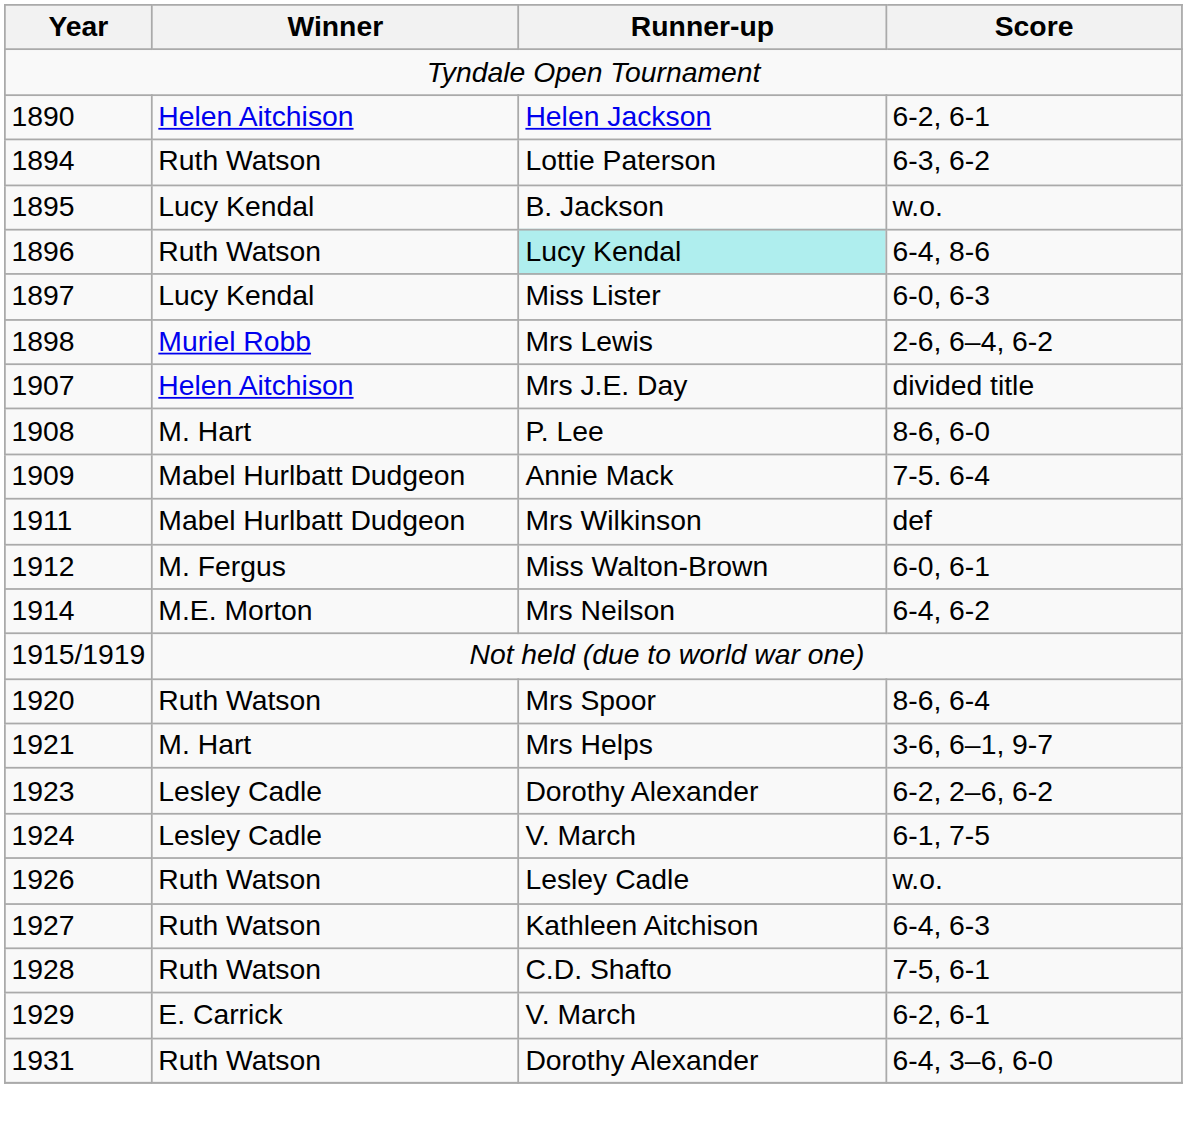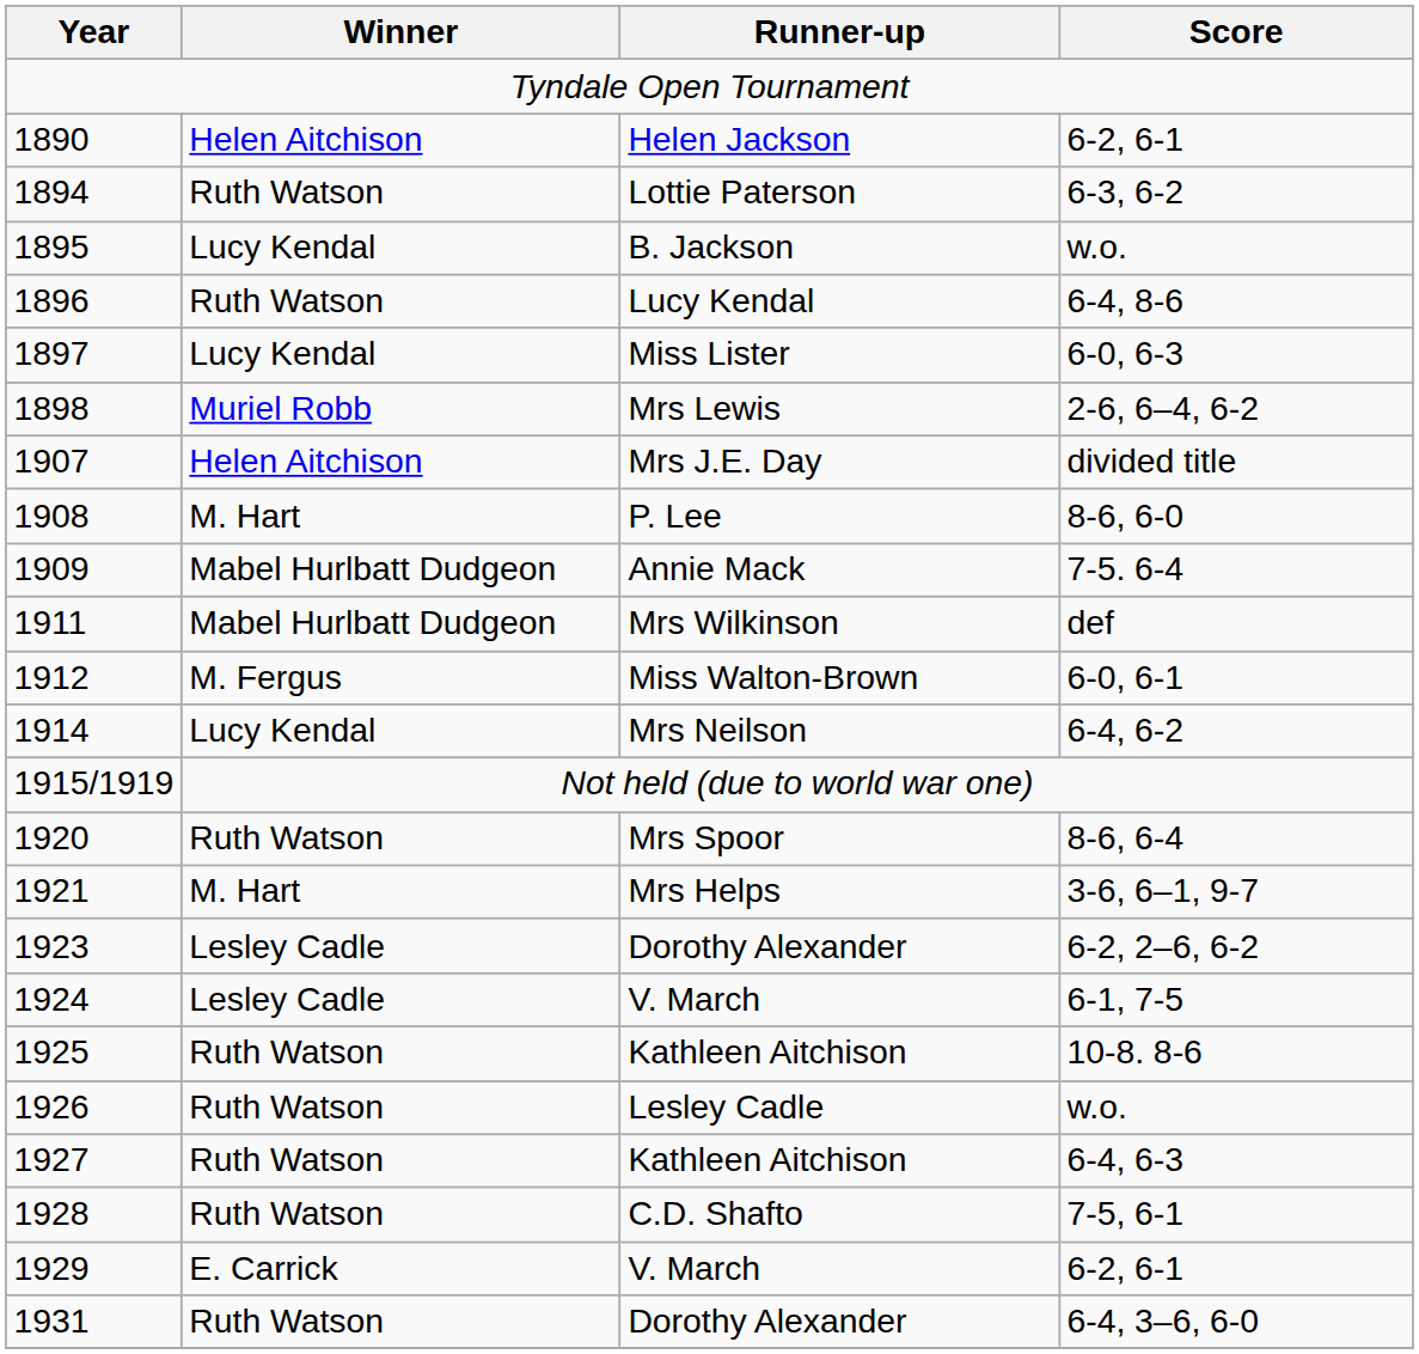 <table class="wikitable">
 <tr>
 <th style="width:60px;">Year</th>
 <th style="width:200px;">Winner</th>
 <th style="width:200px;">Runner-up</th>
 <th style="width:160px;">Score</th>
 </tr>
 <tr>
 <td colspan=4 align=center><em>Tyndale Open Tournament</em></td>
 </tr>
 <tr>
 <td>1890</td>
 <td> <a href='#'>Helen Aitchison</a></td>
 <td>  <a href='#'>Helen Jackson</a></td>
 <td>6-2, 6-1</td>
 </tr>
 <tr>
 <td>1894</td>
 <td> Ruth Watson</td>
 <td> Lottie Paterson</td>
 <td>6-3, 6-2</td>
 </tr>
 <tr>
 <td>1895</td>
 <td> Lucy Kendal</td>
 <td> B. Jackson</td>
 <td>w.o.</td>
 </tr>
 <tr>
 <td>1896</td>
 <td> Ruth Watson</td>
-<td style="background: paleturquoise;"> Lucy Kendal</td>
+<td> Lucy Kendal</td>
 <td>6-4, 8-6</td>
 </tr>
 <tr>
 <td>1897</td>
 <td> Lucy Kendal</td>
 <td> Miss Lister</td>
 <td>6-0, 6-3</td>
 </tr>
 <tr>
 <td>1898</td>
 <td> <a href='#'>Muriel Robb</a></td>
 <td> Mrs Lewis</td>
 <td>2-6, 6–4, 6-2</td>
 </tr>
 <tr>
 <td>1907</td>
 <td> <a href='#'>Helen Aitchison</a></td>
 <td> Mrs J.E. Day</td>
 <td>divided title</td>
 </tr>
 <tr>
 <td>1908</td>
 <td> M. Hart</td>
 <td> P. Lee</td>
 <td>8-6, 6-0</td>
 </tr>
 <tr>
 <td>1909</td>
 <td> Mabel Hurlbatt Dudgeon</td>
 <td>  Annie Mack</td>
 <td>7-5. 6-4</td>
 </tr>
 <tr>
 <td>1911</td>
 <td> Mabel Hurlbatt Dudgeon</td>
 <td> Mrs Wilkinson</td>
 <td>def</td>
 </tr>
 <tr>
 <td>1912</td>
 <td>  M. Fergus</td>
 <td> Miss Walton-Brown</td>
 <td>6-0, 6-1</td>
 </tr>
 <tr>
 <td>1914</td>
-<td> M.E. Morton</td>
+<td> Lucy Kendal</td>
 <td>  Mrs Neilson</td>
 <td>6-4, 6-2</td>
 </tr>
 <tr>
 <td>1915/1919</td>
 <td colspan=3 align=center><em>Not held (due to world war one)</td>
 </tr>
 <tr>
 <td>1920</td>
 <td> Ruth Watson</td>
 <td> Mrs Spoor</td>
 <td>8-6, 6-4</td>
 </tr>
 <tr>
 <td>1921</td>
 <td> M. Hart</td>
 <td> Mrs Helps</td>
 <td>3-6, 6–1, 9-7</td>
 </tr>
 <tr>
 <td>1923</td>
 <td> Lesley Cadle</td>
 <td> Dorothy Alexander</td>
 <td>6-2, 2–6, 6-2</td>
 </tr>
 <tr>
 <td>1924</td>
 <td> Lesley Cadle</td>
 <td> V. March</td>
 <td>6-1, 7-5</td>
+</tr>
+<tr>
+<td>1925</td>
+<td> Ruth Watson</td>
+<td> Kathleen Aitchison</td>
+<td>10-8. 8-6</td>
 </tr>
 <tr>
 <td>1926</td>
 <td> Ruth Watson</td>
 <td> Lesley Cadle</td>
 <td>w.o.</td>
 </tr>
 <tr>
 <td>1927</td>
 <td> Ruth Watson</td>
 <td> Kathleen Aitchison</td>
 <td>6-4, 6-3</td>
 </tr>
 <tr>
 <td>1928</td>
 <td> Ruth Watson</td>
 <td> C.D. Shafto</td>
 <td>7-5, 6-1</td>
 </tr>
 <tr>
 <td>1929</td>
 <td> E. Carrick</td>
 <td> V. March</td>
 <td>6-2, 6-1</td>
 </tr>
 <tr>
 <td>1931</td>
 <td> Ruth Watson</td>
 <td> Dorothy Alexander</td>
 <td>6-4, 3–6, 6-0</td>
 </tr>
 <tr>
 </tr>
 </table>
